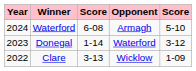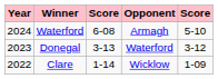 <table class="wikitable" style="text-align:center;">
 <tr>
 <th style="background:pink;"><strong>Year</strong></th>
 <th style="background:pink;"><strong>Winner</strong></th>
 <th style="background:pink;"><strong>Score</strong></th>
 <th style="background:pink;"><strong>Opponent</strong></th>
 <th style="background:pink;"><strong>Score</strong></th>
 </tr>
 <tr>
 <td>2024</td>
 <td><a href='#'>Waterford</a></td>
 <td>6-08</td>
 <td><a href='#'>Armagh</a></td>
 <td>5-10</td>
 </tr>
 <tr>
 <td>2023</td>
 <td><a href='#'>Donegal</a></td>
-<td>1-14</td>
+<td>3-13</td>
 <td><a href='#'>Waterford</a></td>
 <td>3-12</td>
 </tr>
 <tr>
 <td>2022</td>
 <td><a href='#'>Clare</a></td>
-<td>3-13</td>
+<td>1-14</td>
 <td><a href='#'>Wicklow</a></td>
 <td>1-09</td>
 </tr>
 </table>
